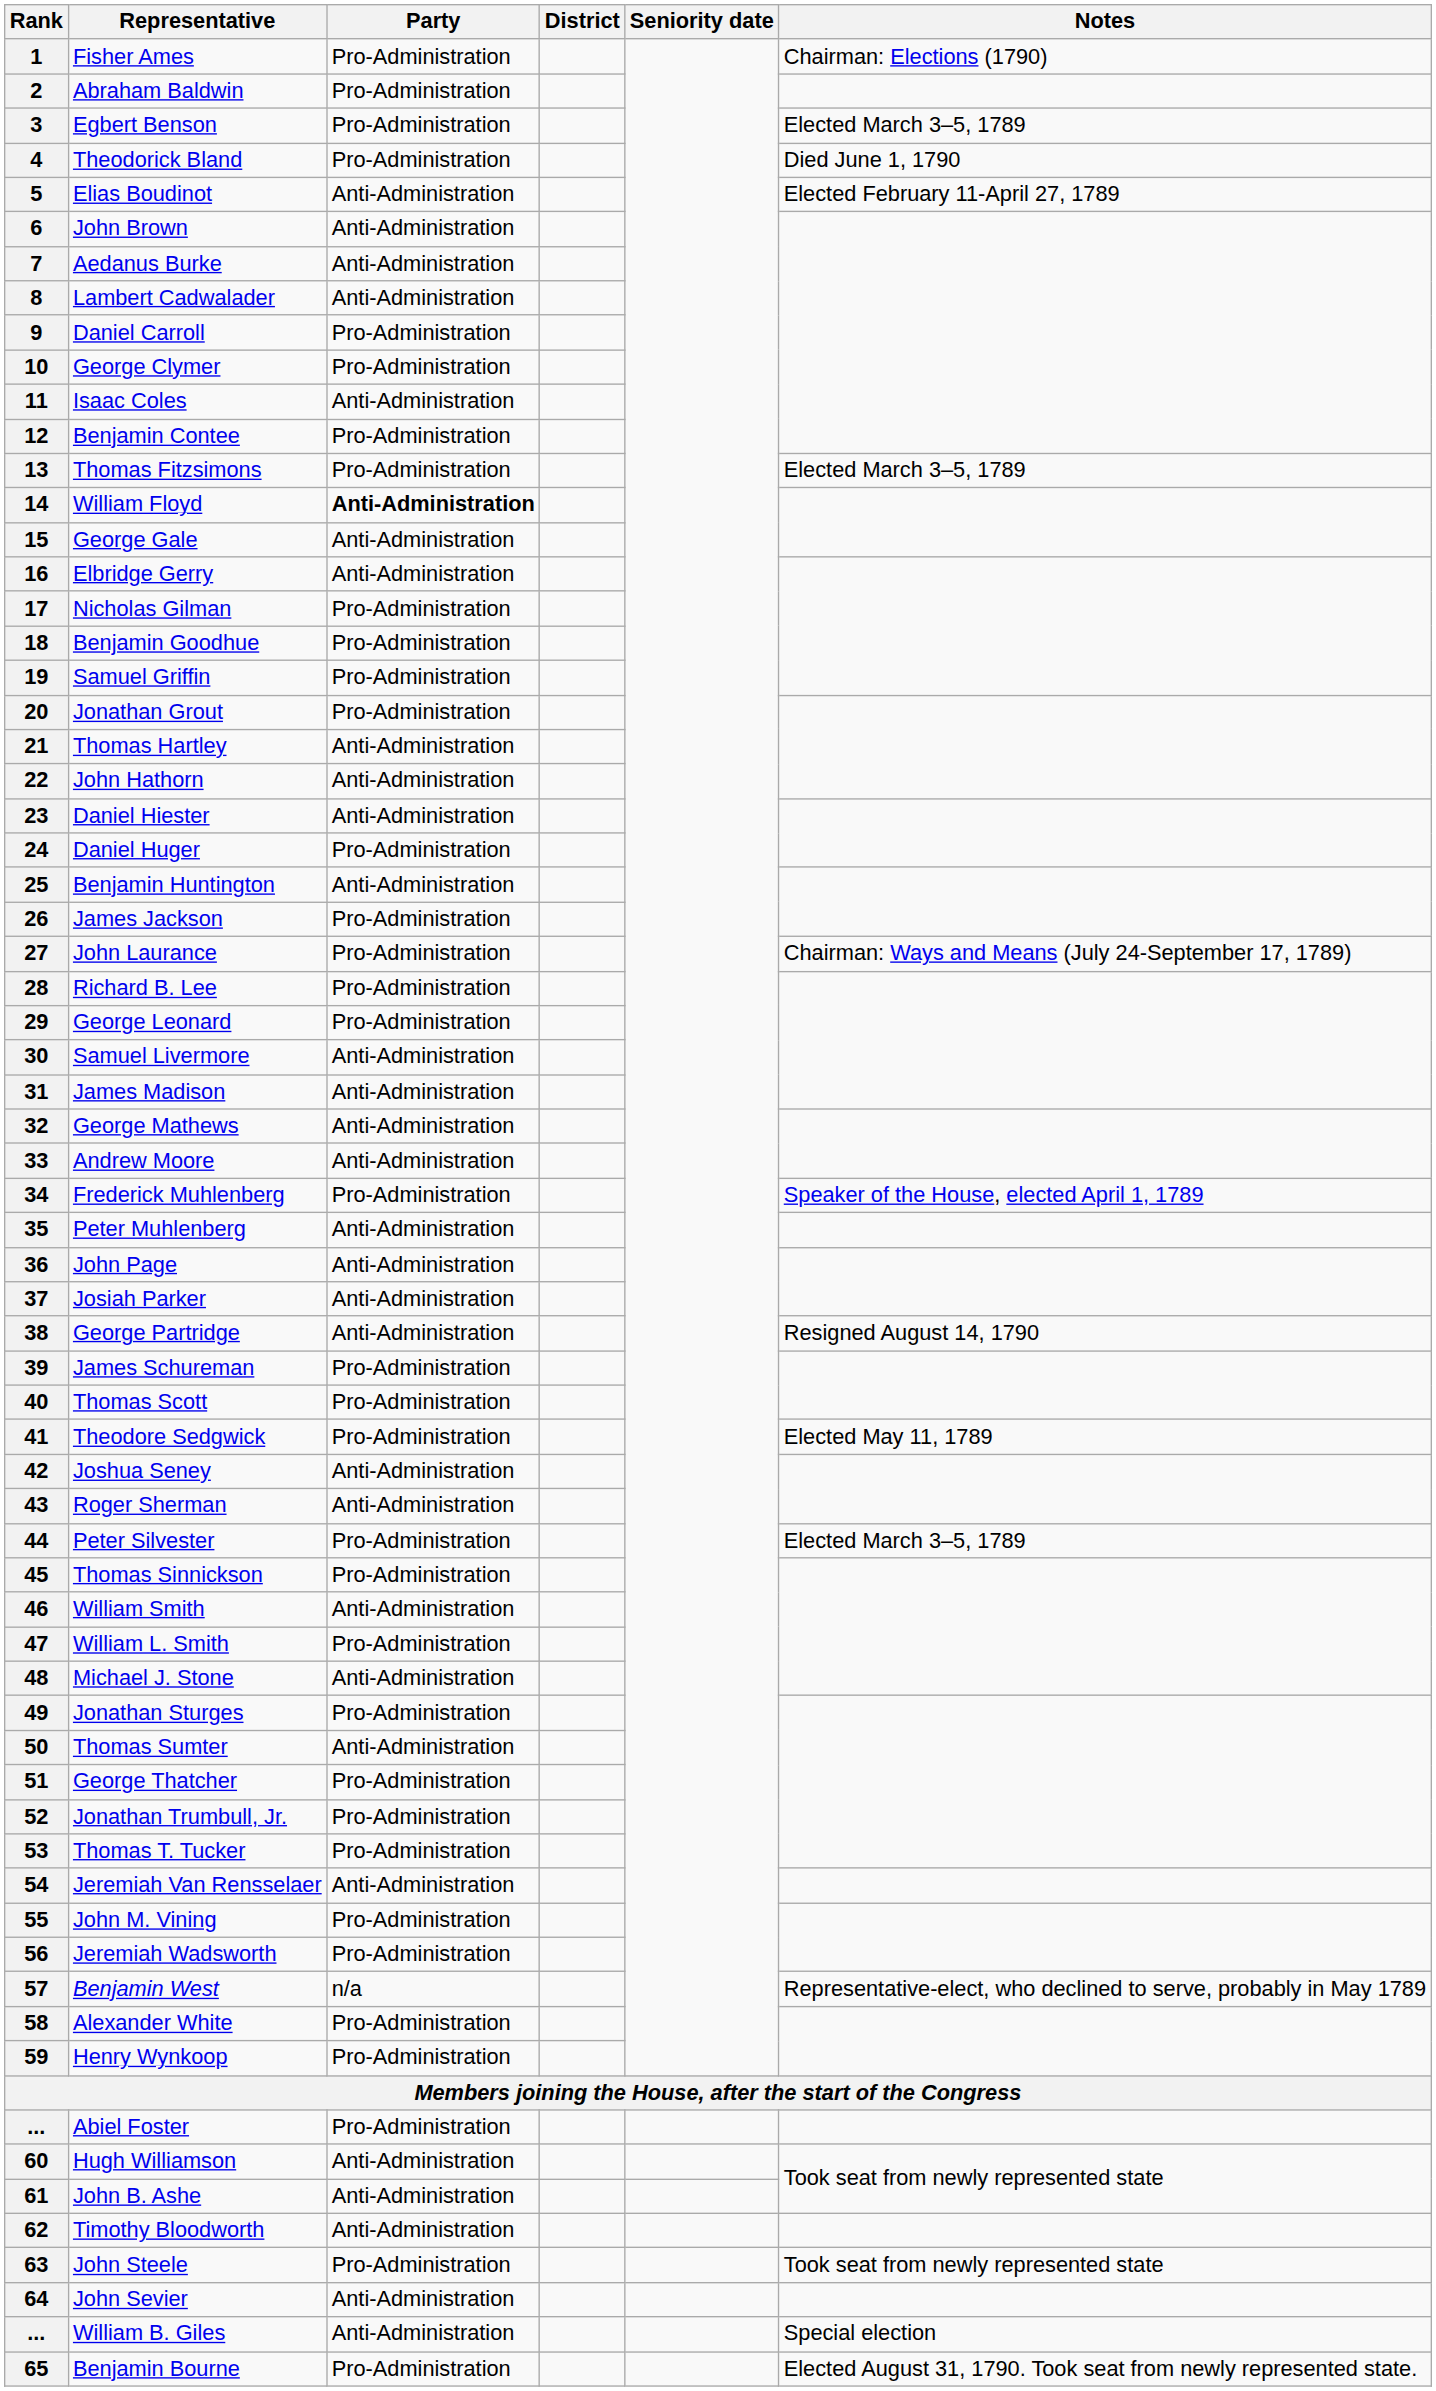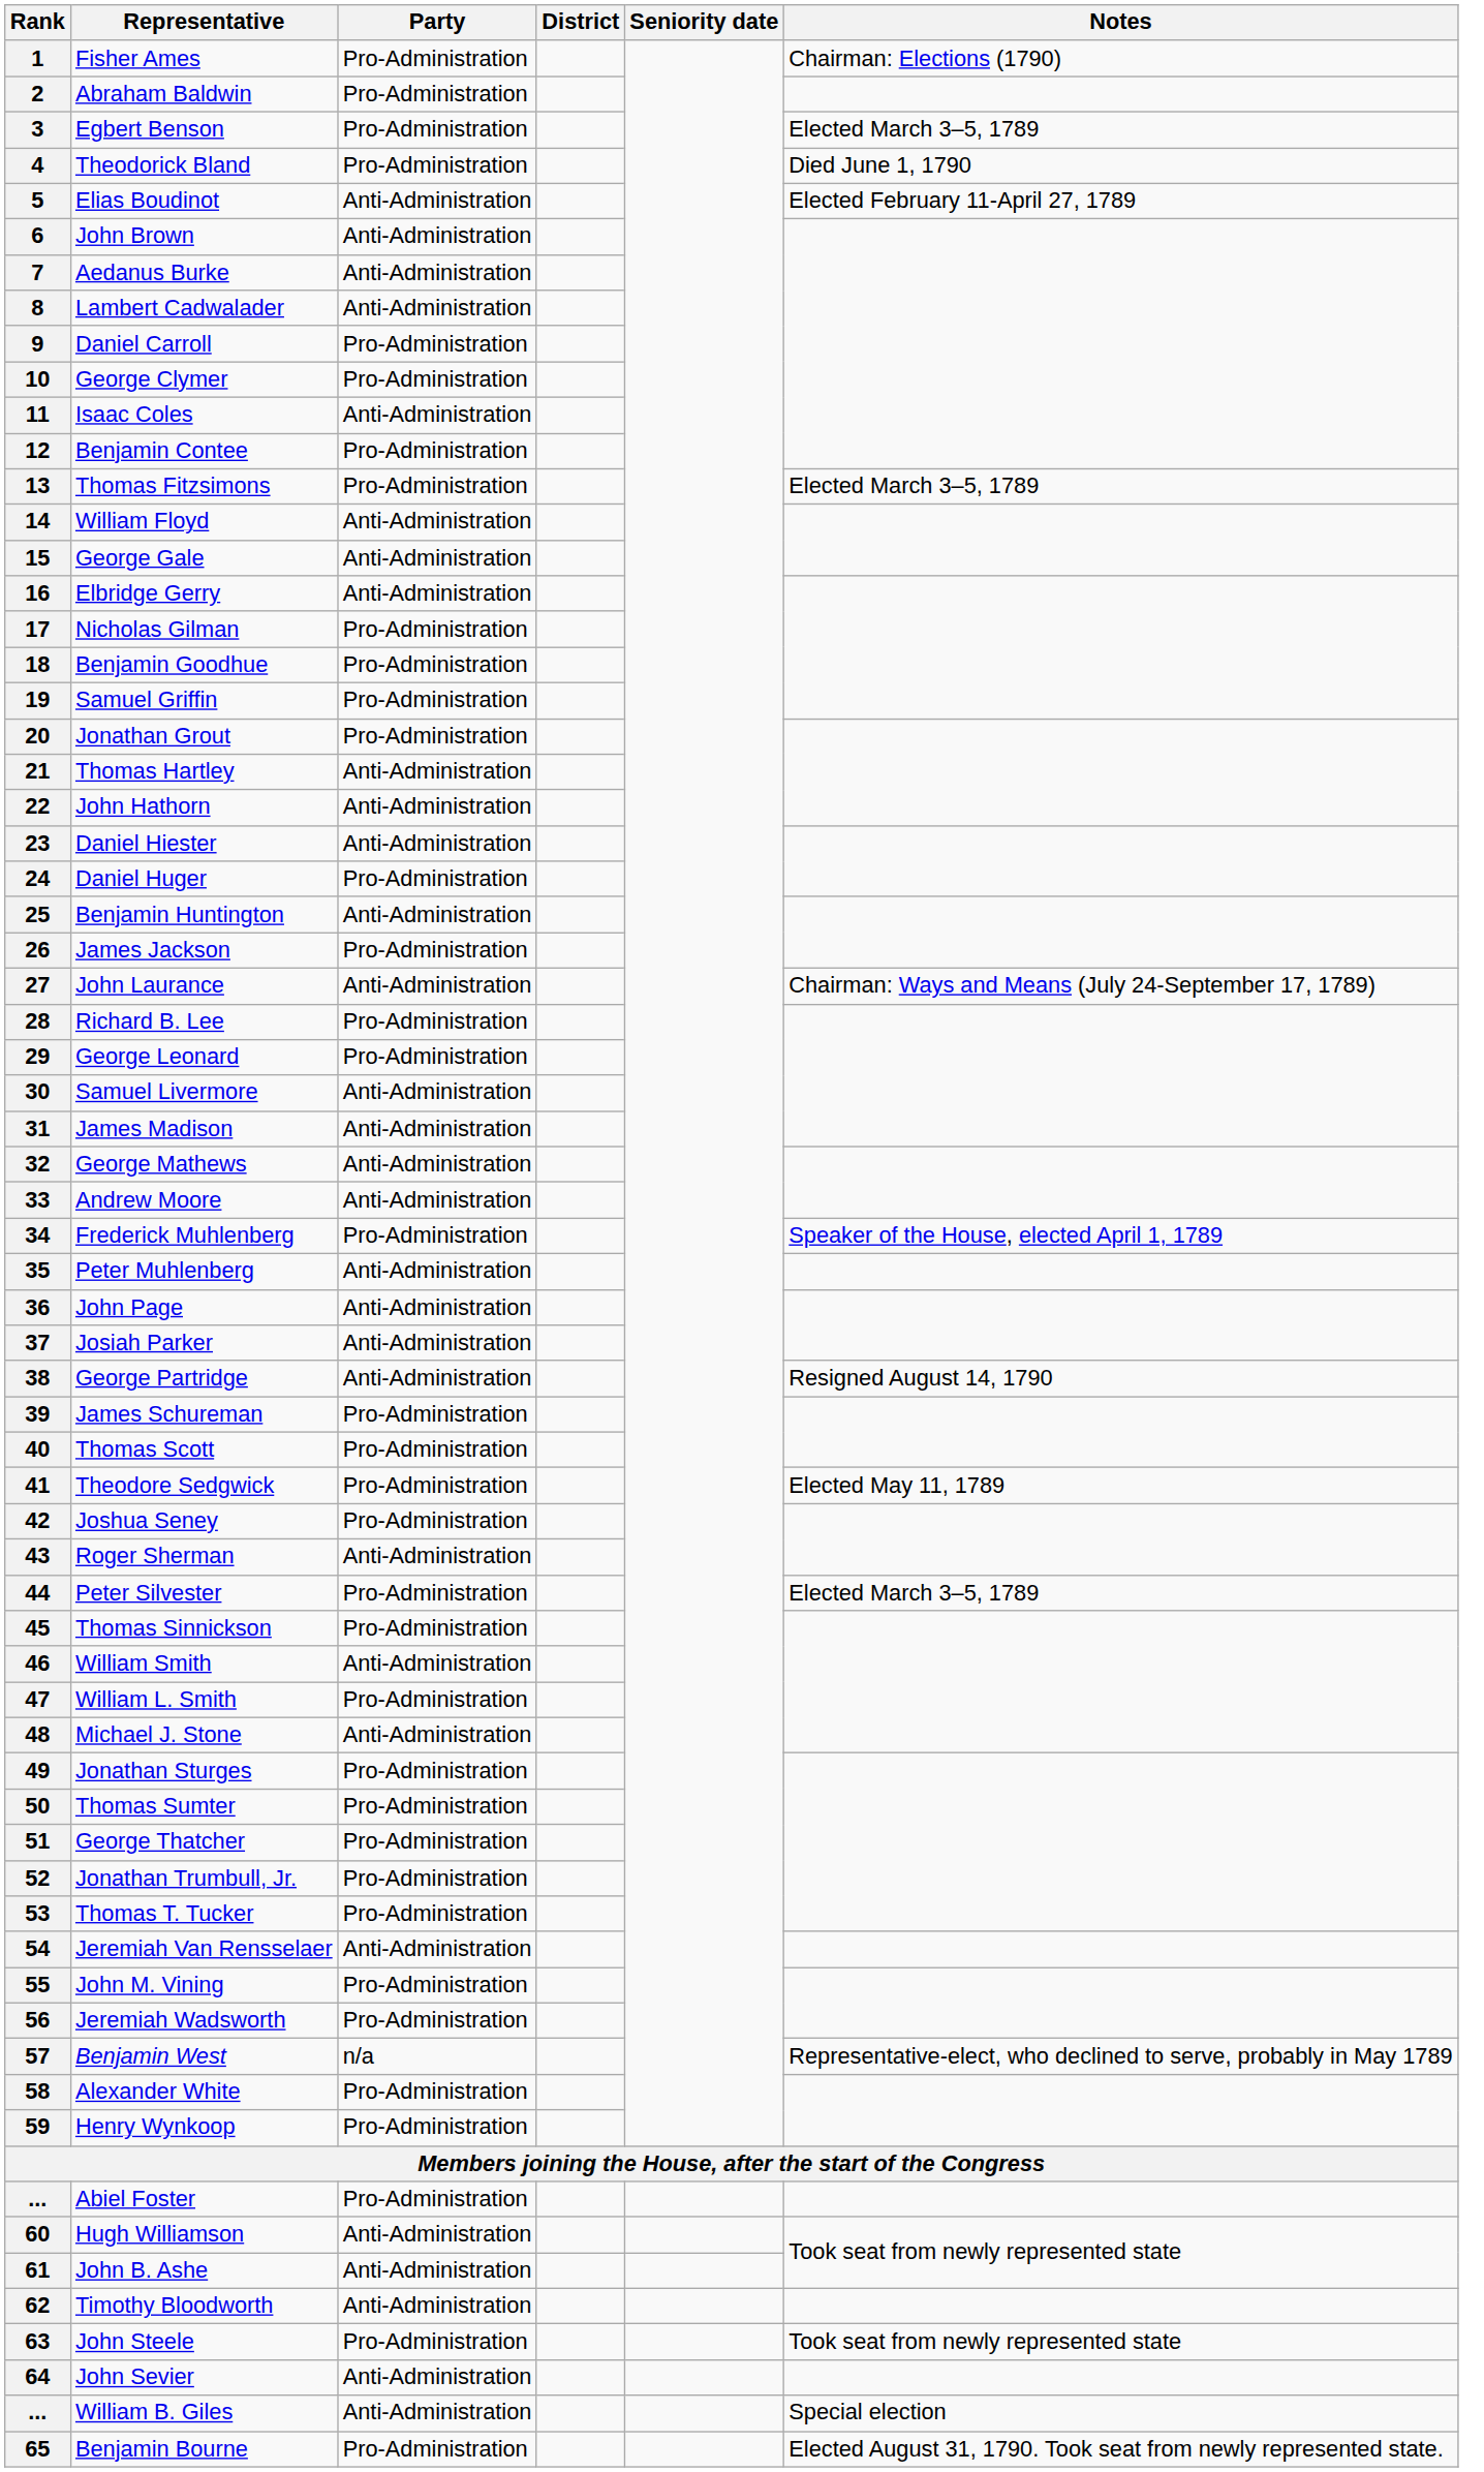 <table class="wikitable">
 <tr valign=bottom>
 <th>Rank</th>
 <th>Representative</th>
 <th>Party</th>
 <th>District</th>
 <th>Seniority date</th>
 <th>Notes</th>
 </tr>
 <tr>
 <th>1</th>
 <td><a href='#'>Fisher Ames</a></td>
 <td>Pro-Administration</td>
 <td></td>
 <td rowspan=59></td>
 <td>Chairman: <a href='#'>Elections</a> (1790)</td>
 </tr>
 <tr>
 <th>2</th>
 <td><a href='#'>Abraham Baldwin</a></td>
 <td>Pro-Administration</td>
 <td></td>
 </tr>
 <tr>
 <th>3</th>
 <td><a href='#'>Egbert Benson</a></td>
 <td>Pro-Administration</td>
 <td></td>
 <td>Elected March 3–5, 1789</td>
 </tr>
 <tr>
 <th>4</th>
 <td><a href='#'>Theodorick Bland</a></td>
 <td>Pro-Administration</td>
 <td></td>
 <td>Died June 1, 1790</td>
 </tr>
 <tr>
 <th>5</th>
 <td><a href='#'>Elias Boudinot</a></td>
 <td>Anti-Administration</td>
 <td></td>
 <td>Elected February 11-April 27, 1789</td>
 </tr>
 <tr>
 <th>6</th>
 <td><a href='#'>John Brown</a></td>
 <td>Anti-Administration</td>
 <td></td>
 </tr>
 <tr>
 <th>7</th>
 <td><a href='#'>Aedanus Burke</a></td>
 <td>Anti-Administration</td>
 <td></td>
 </tr>
 <tr>
 <th>8</th>
 <td><a href='#'>Lambert Cadwalader</a></td>
 <td>Anti-Administration</td>
 <td></td>
 </tr>
 <tr>
 <th>9</th>
 <td><a href='#'>Daniel Carroll</a></td>
 <td>Pro-Administration</td>
 <td></td>
 </tr>
 <tr>
 <th>10</th>
 <td><a href='#'>George Clymer</a></td>
 <td>Pro-Administration</td>
 <td></td>
 </tr>
 <tr>
 <th>11</th>
 <td><a href='#'>Isaac Coles</a></td>
 <td>Anti-Administration</td>
 <td></td>
 </tr>
 <tr>
 <th>12</th>
 <td><a href='#'>Benjamin Contee</a></td>
 <td>Pro-Administration</td>
 <td></td>
 </tr>
 <tr>
 <th>13</th>
 <td><a href='#'>Thomas Fitzsimons</a></td>
 <td>Pro-Administration</td>
 <td></td>
 <td>Elected March 3–5, 1789</td>
 </tr>
 <tr>
 <th>14</th>
 <td><a href='#'>William Floyd</a></td>
-<td><strong>Anti-Administration</strong></td>
+<td>Anti-Administration</td>
 <td></td>
 </tr>
 <tr>
 <th>15</th>
 <td><a href='#'>George Gale</a></td>
 <td>Anti-Administration</td>
 <td></td>
 </tr>
 <tr>
 <th>16</th>
 <td><a href='#'>Elbridge Gerry</a></td>
 <td>Anti-Administration</td>
 <td></td>
 <td rowspan=4></td>
 </tr>
 <tr>
 <th>17</th>
 <td><a href='#'>Nicholas Gilman</a></td>
 <td>Pro-Administration</td>
 <td></td>
 </tr>
 <tr>
 <th>18</th>
 <td><a href='#'>Benjamin Goodhue</a></td>
 <td>Pro-Administration</td>
 <td></td>
 </tr>
 <tr>
 <th>19</th>
 <td><a href='#'>Samuel Griffin</a></td>
 <td>Pro-Administration</td>
 <td></td>
 </tr>
 <tr>
 <th>20</th>
 <td><a href='#'>Jonathan Grout</a></td>
 <td>Pro-Administration</td>
 <td></td>
 </tr>
 <tr>
 <th>21</th>
 <td><a href='#'>Thomas Hartley</a></td>
 <td>Anti-Administration</td>
 <td></td>
 </tr>
 <tr>
 <th>22</th>
 <td><a href='#'>John Hathorn</a></td>
 <td>Anti-Administration</td>
 <td></td>
 </tr>
 <tr>
 <th>23</th>
 <td><a href='#'>Daniel Hiester</a></td>
 <td>Anti-Administration</td>
 <td></td>
 <td rowspan=2></td>
 </tr>
 <tr>
 <th>24</th>
 <td><a href='#'>Daniel Huger</a></td>
 <td>Pro-Administration</td>
 <td></td>
 </tr>
 <tr>
 <th>25</th>
 <td><a href='#'>Benjamin Huntington</a></td>
 <td>Anti-Administration</td>
 <td></td>
 </tr>
 <tr>
 <th>26</th>
 <td><a href='#'>James Jackson</a></td>
 <td>Pro-Administration</td>
 <td></td>
 </tr>
 <tr>
 <th>27</th>
 <td><a href='#'>John Laurance</a></td>
-<td>Pro-Administration</td>
+<td>Anti-Administration</td>
 <td></td>
 <td>Chairman: <a href='#'>Ways and Means</a> (July 24-September 17, 1789)</td>
 </tr>
 <tr>
 <th>28</th>
 <td><a href='#'>Richard B. Lee</a></td>
 <td>Pro-Administration</td>
 <td></td>
 <td rowspan=4></td>
 </tr>
 <tr>
 <th>29</th>
 <td><a href='#'>George Leonard</a></td>
 <td>Pro-Administration</td>
 <td></td>
 </tr>
 <tr>
 <th>30</th>
 <td><a href='#'>Samuel Livermore</a></td>
 <td>Anti-Administration</td>
 <td></td>
 </tr>
 <tr>
 <th>31</th>
 <td><a href='#'>James Madison</a></td>
 <td>Anti-Administration</td>
 <td></td>
 </tr>
 <tr>
 <th>32</th>
 <td><a href='#'>George Mathews</a></td>
 <td>Anti-Administration</td>
 <td></td>
 </tr>
 <tr>
 <th>33</th>
 <td><a href='#'>Andrew Moore</a></td>
 <td>Anti-Administration</td>
 <td></td>
 </tr>
 <tr>
 <th>34</th>
 <td><a href='#'>Frederick Muhlenberg</a></td>
 <td>Pro-Administration</td>
 <td></td>
 <td><a href='#'>Speaker of the House</a>, <a href='#'>elected April 1, 1789</a></td>
 </tr>
 <tr>
 <th>35</th>
 <td><a href='#'>Peter Muhlenberg</a></td>
 <td>Anti-Administration</td>
 <td></td>
 </tr>
 <tr>
 <th>36</th>
 <td><a href='#'>John Page</a></td>
 <td>Anti-Administration</td>
 <td></td>
 <td rowspan=2></td>
 </tr>
 <tr>
 <th>37</th>
 <td><a href='#'>Josiah Parker</a></td>
 <td>Anti-Administration</td>
 <td></td>
 </tr>
 <tr>
 <th>38</th>
 <td><a href='#'>George Partridge</a></td>
 <td>Anti-Administration</td>
 <td></td>
 <td>Resigned August 14, 1790</td>
 </tr>
 <tr>
 <th>39</th>
 <td><a href='#'>James Schureman</a></td>
 <td>Pro-Administration</td>
 <td></td>
 </tr>
 <tr>
 <th>40</th>
 <td><a href='#'>Thomas Scott</a></td>
 <td>Pro-Administration</td>
 <td></td>
 </tr>
 <tr>
 <th>41</th>
 <td><a href='#'>Theodore Sedgwick</a></td>
 <td>Pro-Administration</td>
 <td></td>
 <td>Elected May 11, 1789 </td>
 </tr>
 <tr>
 <th>42</th>
 <td><a href='#'>Joshua Seney</a></td>
-<td>Anti-Administration</td>
+<td>Pro-Administration</td>
 <td></td>
 </tr>
 <tr>
 <th>43</th>
 <td><a href='#'>Roger Sherman</a></td>
 <td>Anti-Administration</td>
 <td></td>
 </tr>
 <tr>
 <th>44</th>
 <td><a href='#'>Peter Silvester</a></td>
 <td>Pro-Administration</td>
 <td></td>
 <td>Elected March 3–5, 1789</td>
 </tr>
 <tr>
 <th>45</th>
 <td><a href='#'>Thomas Sinnickson</a></td>
 <td>Pro-Administration</td>
 <td></td>
 </tr>
 <tr>
 <th>46</th>
 <td><a href='#'>William Smith</a></td>
 <td>Anti-Administration</td>
 <td></td>
 </tr>
 <tr>
 <th>47</th>
 <td><a href='#'>William L. Smith</a></td>
 <td>Pro-Administration</td>
 <td></td>
 </tr>
 <tr>
 <th>48</th>
 <td><a href='#'>Michael J. Stone</a></td>
 <td>Anti-Administration</td>
 <td></td>
 </tr>
 <tr>
 <th>49</th>
 <td><a href='#'>Jonathan Sturges</a></td>
 <td>Pro-Administration</td>
 <td></td>
 <td rowspan=5></td>
 </tr>
 <tr>
 <th>50</th>
 <td><a href='#'>Thomas Sumter</a></td>
-<td>Anti-Administration</td>
+<td>Pro-Administration</td>
 <td></td>
 </tr>
 <tr>
 <th>51</th>
 <td><a href='#'>George Thatcher</a></td>
 <td>Pro-Administration</td>
 <td></td>
 </tr>
 <tr>
 <th>52</th>
 <td><a href='#'>Jonathan Trumbull, Jr.</a></td>
 <td>Pro-Administration</td>
 <td></td>
 </tr>
 <tr>
 <th>53</th>
 <td><a href='#'>Thomas T. Tucker</a></td>
 <td>Pro-Administration</td>
 <td></td>
 </tr>
 <tr>
 <th>54</th>
 <td><a href='#'>Jeremiah Van Rensselaer</a></td>
 <td>Anti-Administration</td>
 <td></td>
 </tr>
 <tr>
 <th>55</th>
 <td><a href='#'>John M. Vining</a></td>
 <td>Pro-Administration</td>
 <td></td>
 <td rowspan=2></td>
 </tr>
 <tr>
 <th>56</th>
 <td><a href='#'>Jeremiah Wadsworth</a></td>
 <td>Pro-Administration</td>
 <td></td>
 </tr>
 <tr>
 <th>57</th>
 <td><a href='#'><em>Benjamin West</em></a></td>
 <td>n/a</td>
 <td></td>
 <td>Representative-elect, who declined to serve, probably in May 1789 </td>
 </tr>
 <tr>
 <th>58</th>
 <td><a href='#'>Alexander White</a></td>
 <td>Pro-Administration</td>
 <td></td>
 </tr>
 <tr>
 <th>59</th>
 <td><a href='#'>Henry Wynkoop</a></td>
 <td>Pro-Administration</td>
 <td></td>
 </tr>
 <tr>
 <th colspan="6"><em>Members joining the House, after the start of the Congress</em></th>
 </tr>
 <tr>
 <th>...</th>
 <td><a href='#'>Abiel Foster</a></td>
 <td>Pro-Administration</td>
 <td></td>
 <td></td>
 </tr>
 <tr>
 <th>60</th>
 <td><a href='#'>Hugh Williamson</a></td>
 <td>Anti-Administration</td>
 <td></td>
 <td></td>
 <td rowspan=2>Took seat from newly represented state</td>
 </tr>
 <tr>
 <th>61</th>
 <td><a href='#'>John B. Ashe</a></td>
 <td>Anti-Administration</td>
 <td></td>
 <td></td>
 </tr>
 <tr>
 <th>62</th>
 <td><a href='#'>Timothy Bloodworth</a></td>
 <td>Anti-Administration</td>
 <td></td>
 <td></td>
 </tr>
 <tr>
 <th>63</th>
 <td><a href='#'>John Steele</a></td>
 <td>Pro-Administration</td>
 <td></td>
 <td></td>
 <td>Took seat from newly represented state</td>
 </tr>
 <tr>
 <th>64</th>
 <td><a href='#'>John Sevier</a></td>
 <td>Anti-Administration</td>
 <td></td>
 <td></td>
 </tr>
 <tr>
 <th>...</th>
 <td><a href='#'>William B. Giles</a></td>
 <td>Anti-Administration</td>
 <td></td>
 <td></td>
 <td>Special election</td>
 </tr>
 <tr>
 <th>65</th>
 <td><a href='#'>Benjamin Bourne</a></td>
 <td>Pro-Administration</td>
 <td></td>
 <td></td>
 <td>Elected August 31, 1790. Took seat from newly represented state.</td>
 </tr>
 </table>
